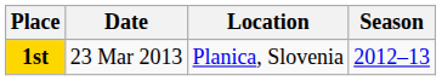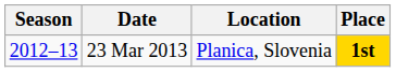 <table class="wikitable">
 <tr>
-<th>Place</th>
+<th>Season</th>
 <th>Date</th>
 <th>Location</th>
-<th>Season</th>
+<th>Place</th>
 </tr>
 <tr>
-<td bgcolor="gold" align=center><strong>1st</strong></td>
+<td><a href='#'>2012–13</a></td>
 <td align=right>23 Mar 2013</td>
 <td> <a href='#'>Planica</a>, Slovenia</td>
-<td><a href='#'>2012–13</a></td>
+<td bgcolor="gold" align=center><strong>1st</strong></td>
 </tr>
 </table>
